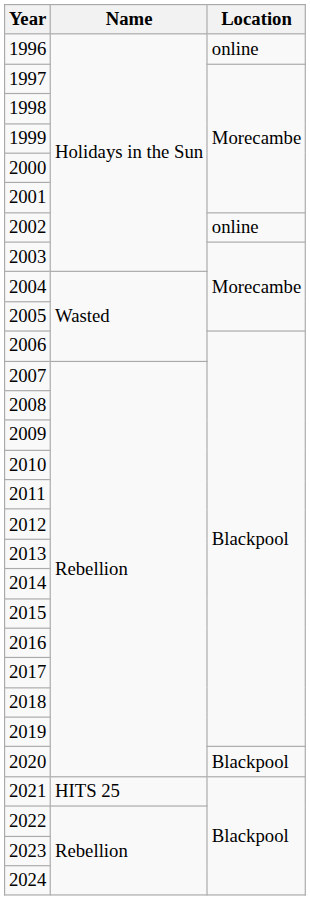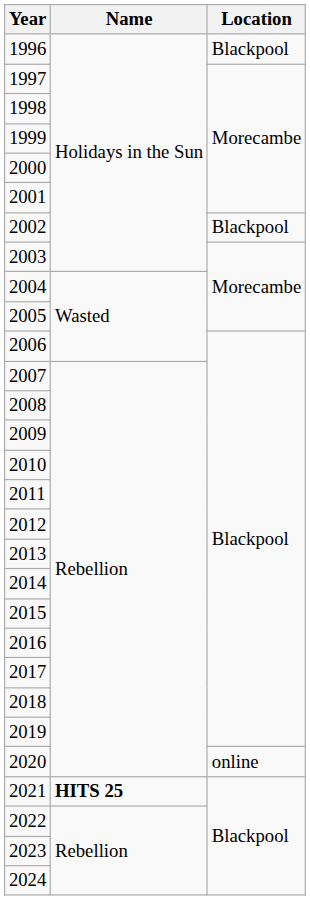 <table class="wikitable">
 <tr>
 <th>Year</th>
 <th>Name</th>
 <th>Location</th>
 </tr>
 <tr>
 <td>1996</td>
 <td rowspan="8">Holidays in the Sun</td>
-<td>online</td>
+<td>Blackpool</td>
 </tr>
 <tr>
 <td>1997</td>
 <td rowspan="5">Morecambe</td>
 </tr>
 <tr>
 <td>1998</td>
 </tr>
 <tr>
 <td>1999</td>
 </tr>
 <tr>
 <td>2000</td>
 </tr>
 <tr>
 <td>2001</td>
 </tr>
 <tr>
 <td>2002</td>
-<td>online</td>
+<td>Blackpool</td>
 </tr>
 <tr>
 <td>2003</td>
 <td rowspan="3">Morecambe</td>
 </tr>
 <tr>
 <td>2004</td>
 <td rowspan="3">Wasted</td>
 </tr>
 <tr>
 <td>2005</td>
 </tr>
 <tr>
 <td>2006</td>
 <td rowspan="14">Blackpool</td>
 </tr>
 <tr>
 <td>2007</td>
 <td rowspan="14">Rebellion</td>
 </tr>
 <tr>
 <td>2008</td>
 </tr>
 <tr>
 <td>2009</td>
 </tr>
 <tr>
 <td>2010</td>
 </tr>
 <tr>
 <td>2011</td>
 </tr>
 <tr>
 <td>2012</td>
 </tr>
 <tr>
 <td>2013</td>
 </tr>
 <tr>
 <td>2014</td>
 </tr>
 <tr>
 <td>2015</td>
 </tr>
 <tr>
 <td>2016</td>
 </tr>
 <tr>
 <td>2017</td>
 </tr>
 <tr>
 <td>2018</td>
 </tr>
 <tr>
 <td>2019</td>
 </tr>
 <tr>
 <td>2020</td>
-<td>Blackpool</td>
+<td>online</td>
 </tr>
 <tr>
 <td>2021</td>
-<td>HITS 25</td>
+<td><strong>HITS 25</strong></td>
 <td rowspan="4">Blackpool</td>
 </tr>
 <tr>
 <td>2022</td>
 <td rowspan="3">Rebellion</td>
 </tr>
 <tr>
 <td>2023</td>
 </tr>
 <tr>
 <td>2024</td>
 </tr>
 </table>
